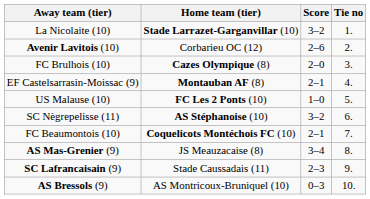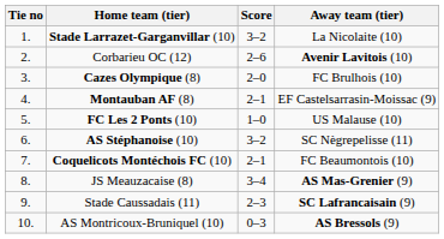 <table class="wikitable" style="text-align: center">
 <tr>
-<th>Away team (tier)</th>
+<th>Tie no</th>
 <th>Home team (tier)</th>
 <th>Score</th>
-<th>Tie no</th>
+<th>Away team (tier)</th>
 </tr>
 <tr>
-<td>La Nicolaite (10)</td>
+<td>1.</td>
 <td><strong>Stade Larrazet-Garganvillar</strong> (10)</td>
 <td>3–2</td>
-<td>1.</td>
+<td>La Nicolaite (10)</td>
 </tr>
 <tr>
-<td><strong>Avenir Lavitois</strong> (10)</td>
+<td>2.</td>
 <td>Corbarieu OC (12)</td>
 <td>2–6</td>
-<td>2.</td>
+<td><strong>Avenir Lavitois</strong> (10)</td>
 </tr>
 <tr>
-<td>FC Brulhois (10)</td>
+<td>3.</td>
 <td><strong>Cazes Olympique</strong> (8)</td>
 <td>2–0</td>
-<td>3.</td>
+<td>FC Brulhois (10)</td>
 </tr>
 <tr>
-<td>EF Castelsarrasin-Moissac (9)</td>
+<td>4.</td>
 <td><strong>Montauban AF</strong> (8)</td>
 <td>2–1 </td>
-<td>4.</td>
+<td>EF Castelsarrasin-Moissac (9)</td>
 </tr>
 <tr>
-<td>US Malause (10)</td>
+<td>5.</td>
 <td><strong>FC Les 2 Ponts</strong> (10)</td>
 <td>1–0</td>
-<td>5.</td>
+<td>US Malause (10)</td>
 </tr>
 <tr>
-<td>SC Nègrepelisse (11)</td>
+<td>6.</td>
 <td><strong>AS Stéphanoise</strong> (10)</td>
 <td>3–2</td>
-<td>6.</td>
+<td>SC Nègrepelisse (11)</td>
 </tr>
 <tr>
-<td>FC Beaumontois (10)</td>
+<td>7.</td>
 <td><strong>Coquelicots Montéchois FC</strong> (10)</td>
 <td>2–1</td>
-<td>7.</td>
+<td>FC Beaumontois (10)</td>
 </tr>
 <tr>
-<td><strong>AS Mas-Grenier</strong> (9)</td>
+<td>8.</td>
 <td>JS Meauzacaise (8)</td>
 <td>3–4</td>
-<td>8.</td>
+<td><strong>AS Mas-Grenier</strong> (9)</td>
 </tr>
 <tr>
-<td><strong>SC Lafrancaisain</strong> (9)</td>
+<td>9.</td>
 <td>Stade Caussadais (11)</td>
 <td>2–3</td>
-<td>9.</td>
+<td><strong>SC Lafrancaisain</strong> (9)</td>
 </tr>
 <tr>
-<td><strong>AS Bressols</strong> (9)</td>
+<td>10.</td>
 <td>AS Montricoux-Bruniquel (10)</td>
 <td>0–3 </td>
-<td>10.</td>
+<td><strong>AS Bressols</strong> (9)</td>
 </tr>
 </table>
